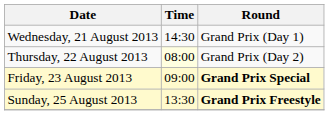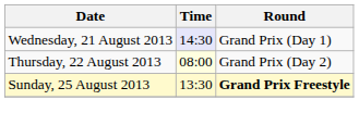 <table class="wikitable">
 <tr>
 <th>Date</th>
 <th>Time</th>
 <th>Round</th>
 </tr>
 <tr>
 <td>Wednesday, 21 August 2013</td>
-<td>14:30</td>
+<td style="background: lavender;">14:30</td>
 <td>Grand Prix (Day 1)</td>
 </tr>
 <tr>
 <td>Thursday, 22 August 2013</td>
 <td style="background: lightyellow;">08:00</td>
 <td>Grand Prix (Day 2)</td>
-</tr>
-<tr>
-<td style=background:lemonchiffon>Friday, 23 August 2013</td>
-<td style=background:lemonchiffon>09:00</td>
-<td style=background:lemonchiffon><strong>Grand Prix Special</strong></td>
 </tr>
 <tr>
 <td style=background:lemonchiffon>Sunday, 25 August 2013</td>
 <td style=background:lemonchiffon>13:30</td>
 <td style=background:lemonchiffon><strong>Grand Prix Freestyle</strong></td>
 </tr>
 <tr>
 </tr>
 </table>
